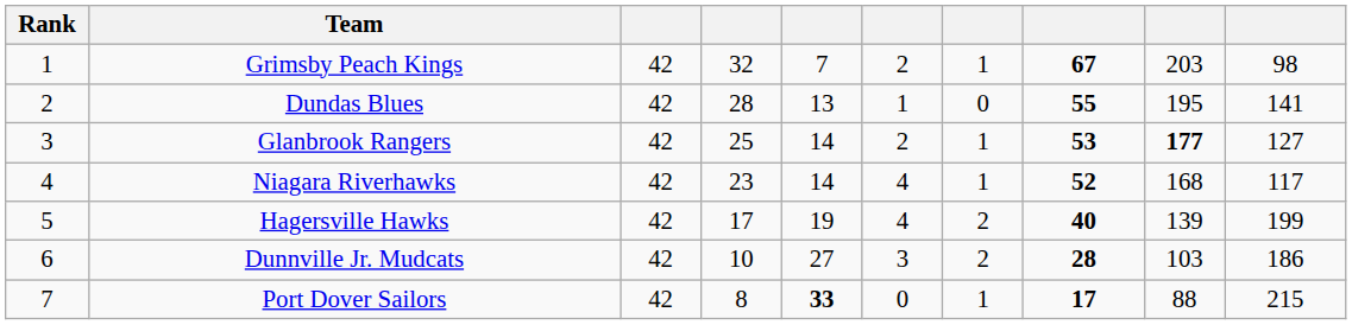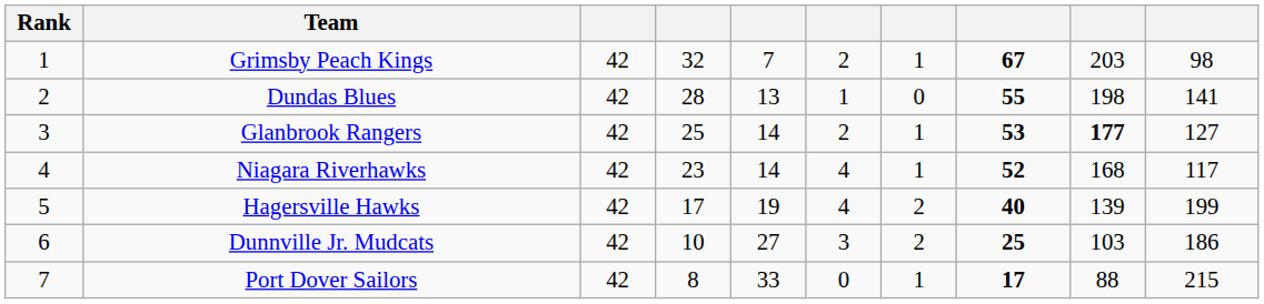 <table class="wikitable" style="text-align:center">
 <tr>
 <th bgcolor="#DDDDFF" width="5%">Rank</th>
 <th bgcolor="#DDDDFF" width="33%">Team</th>
 <th bgcolor="#DDDDFF" width="5%"></th>
 <th bgcolor="#DDDDFF" width="5%"></th>
 <th bgcolor="#DDDDFF" width="5%"></th>
 <th bgcolor="#DDDDFF" width="5%"></th>
 <th bgcolor="#DDDDFF" width="5%"></th>
 <th bgcolor="#DDDDFF" width="7.5%"></th>
 <th bgcolor="#DDDDFF" width="5%"></th>
 <th bgcolor="#DDDDFF" width="7.5%"></th>
 </tr>
 <tr>
 <td>1</td>
 <td><a href='#'>Grimsby Peach Kings</a></td>
 <td>42</td>
 <td>32</td>
 <td>7</td>
 <td>2</td>
 <td>1</td>
 <td><strong>67</strong></td>
 <td>203</td>
 <td>98</td>
 </tr>
 <tr>
 <td>2</td>
 <td><a href='#'>Dundas Blues</a></td>
 <td>42</td>
 <td>28</td>
 <td>13</td>
 <td>1</td>
 <td>0</td>
 <td><strong>55</strong></td>
-<td>195</td>
+<td>198</td>
 <td>141</td>
 </tr>
 <tr>
 <td>3</td>
 <td><a href='#'>Glanbrook Rangers</a></td>
 <td>42</td>
 <td>25</td>
 <td>14</td>
 <td>2</td>
 <td>1</td>
 <td><strong>53</strong></td>
 <td><strong>177</strong></td>
 <td>127</td>
 </tr>
 <tr>
 <td>4</td>
 <td><a href='#'>Niagara Riverhawks</a></td>
 <td>42</td>
 <td>23</td>
 <td>14</td>
 <td>4</td>
 <td>1</td>
 <td><strong>52</strong></td>
 <td>168</td>
 <td>117</td>
 </tr>
 <tr>
 <td>5</td>
 <td><a href='#'>Hagersville Hawks</a></td>
 <td>42</td>
 <td>17</td>
 <td>19</td>
 <td>4</td>
 <td>2</td>
 <td><strong>40</strong></td>
 <td>139</td>
 <td>199</td>
 </tr>
 <tr>
 <td>6</td>
 <td><a href='#'>Dunnville Jr. Mudcats</a></td>
 <td>42</td>
 <td>10</td>
 <td>27</td>
 <td>3</td>
 <td>2</td>
-<td><strong>28</strong></td>
+<td><strong>25</strong></td>
 <td>103</td>
 <td>186</td>
 </tr>
 <tr>
 <td>7</td>
 <td><a href='#'>Port Dover Sailors</a></td>
 <td>42</td>
 <td>8</td>
-<td><strong>33</strong></td>
+<td>33</td>
 <td>0</td>
 <td>1</td>
 <td><strong>17</strong></td>
 <td>88</td>
 <td>215</td>
 </tr>
 </table>
